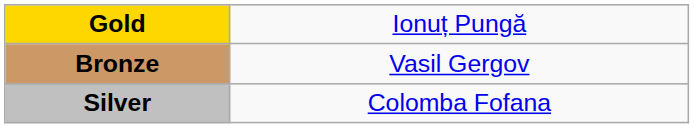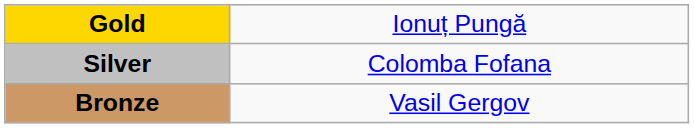 <table class="wikitable" style="text-align:center; " width="35%">
 <tr>
 <td bgcolor="gold"><strong>Gold</strong></td>
 <td><a href='#'>Ionuț Pungă</a><br>  <small><em></em></small></td>
 </tr>
 <tr>
+<td bgcolor="silver"><strong>Silver</strong></td>
+<td><a href='#'>Colomba Fofana</a><br>  <small><em></em></small></td>
+</tr>
+<tr>
 <td bgcolor="CC9966"><strong>Bronze</strong></td>
 <td><a href='#'>Vasil Gergov</a><br>  <small><em></em></small></td>
 </tr>
-<tr>
-<td bgcolor="silver"><strong>Silver</strong></td>
-<td><a href='#'>Colomba Fofana</a><br>  <small><em></em></small></td>
-</tr>
 </table>
